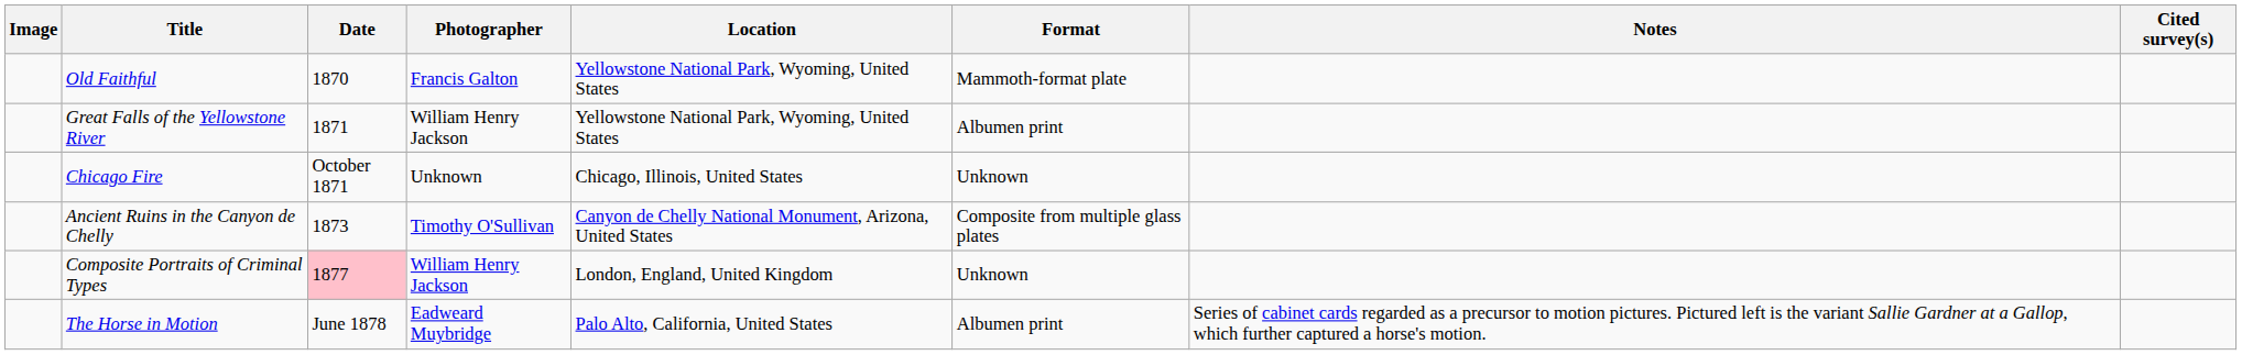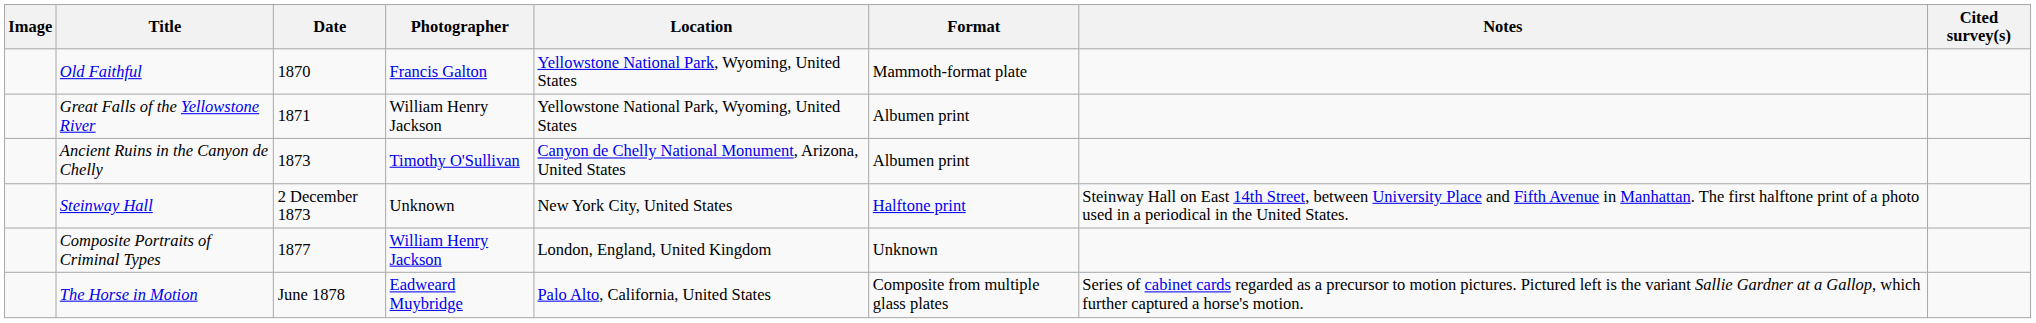 <table class="wikitable">
 <tr>
 <th>Image</th>
 <th>Title</th>
 <th>Date</th>
 <th>Photographer</th>
 <th>Location</th>
 <th>Format</th>
 <th>Notes</th>
 <th>Cited survey(s)</th>
 </tr>
 <tr>
 <td></td>
 <td><em><a href='#'>Old Faithful</a></em></td>
 <td>1870</td>
 <td><a href='#'>Francis Galton</a></td>
 <td><a href='#'>Yellowstone National Park</a>, Wyoming, United States</td>
 <td>Mammoth-format plate</td>
 <td></td>
 <td></td>
 </tr>
 <tr>
 <td></td>
 <td><em>Great Falls of the <a href='#'>Yellowstone River</a></em></td>
 <td>1871</td>
 <td>William Henry Jackson</td>
 <td>Yellowstone National Park, Wyoming, United States</td>
 <td>Albumen print</td>
 <td></td>
 <td></td>
 </tr>
 <tr>
 <td></td>
-<td><em><a href='#'>Chicago Fire</a></em></td>
-<td>October 1871</td>
-<td>Unknown</td>
-<td>Chicago, Illinois, United States</td>
-<td>Unknown</td>
+<td><em>Ancient Ruins in the Canyon de Chelly</em></td>
+<td>1873</td>
+<td><a href='#'>Timothy O'Sullivan</a></td>
+<td><a href='#'>Canyon de Chelly National Monument</a>, Arizona, United States</td>
+<td>Albumen print</td>
 <td></td>
 <td></td>
 </tr>
 <tr>
 <td></td>
-<td><em>Ancient Ruins in the Canyon de Chelly</em></td>
-<td>1873</td>
-<td><a href='#'>Timothy O'Sullivan</a></td>
-<td><a href='#'>Canyon de Chelly National Monument</a>, Arizona, United States</td>
-<td>Composite from multiple glass plates</td>
-<td></td>
+<td><em><a href='#'>Steinway Hall</a></em></td>
+<td>2 December 1873</td>
+<td>Unknown</td>
+<td>New York City, United States</td>
+<td><a href='#'>Halftone print</a></td>
+<td>Steinway Hall on East <a href='#'>14th Street</a>, between <a href='#'>University Place</a> and <a href='#'>Fifth Avenue</a> in <a href='#'>Manhattan</a>. The first halftone print of a photo used in a periodical in the United States.</td>
 <td></td>
 </tr>
 <tr>
 <td></td>
 <td><em>Composite Portraits of Criminal Types</em></td>
-<td style="background: pink;">1877</td>
+<td>1877</td>
 <td><a href='#'>William Henry Jackson</a></td>
 <td>London, England, United Kingdom</td>
 <td>Unknown</td>
 <td></td>
 <td></td>
 </tr>
 <tr>
 <td></td>
 <td><em><a href='#'>The Horse in Motion</a></em></td>
 <td>June 1878</td>
 <td><a href='#'>Eadweard Muybridge</a></td>
 <td><a href='#'>Palo Alto</a>, California, United States</td>
-<td>Albumen print</td>
+<td>Composite from multiple glass plates</td>
 <td>Series of <a href='#'>cabinet cards</a> regarded as a precursor to motion pictures. Pictured left is the variant <em>Sallie Gardner at a Gallop</em>, which further captured a horse's motion.</td>
 <td></td>
 </tr>
 </table>
